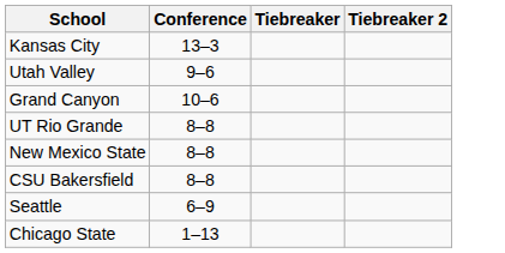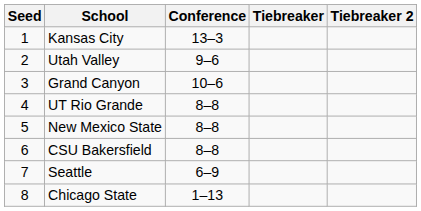 <table class="wikitable" style="white-space:nowrap; font-size:95%;text-align:center">
 <tr>
+<th>Seed</th>
 <th>School</th>
 <th>Conference</th>
 <th>Tiebreaker</th>
 <th>Tiebreaker 2</th>
 </tr>
 <tr>
+<td>1</td>
 <td align=left>Kansas City</td>
 <td>13–3</td>
 <td align=left></td>
 <td></td>
 </tr>
 <tr>
+<td>2</td>
 <td align=left>Utah Valley</td>
 <td>9–6</td>
 <td align=left></td>
 <td></td>
 </tr>
 <tr>
+<td>3</td>
 <td align=left>Grand Canyon</td>
 <td>10–6</td>
 <td align=left></td>
 <td></td>
 </tr>
 <tr>
+<td>4</td>
 <td align=left>UT Rio Grande</td>
 <td>8–8</td>
 <td align=left></td>
 <td></td>
 </tr>
 <tr>
+<td>5</td>
 <td align=left>New Mexico State</td>
 <td>8–8</td>
 <td align=left></td>
 <td></td>
 </tr>
 <tr>
+<td>6</td>
 <td align=left>CSU Bakersfield</td>
 <td>8–8</td>
 <td></td>
 <td></td>
 </tr>
 <tr>
+<td>7</td>
 <td align=left>Seattle</td>
 <td>6–9</td>
 <td></td>
 <td></td>
 </tr>
 <tr>
+<td>8</td>
 <td align=left>Chicago State</td>
 <td>1–13</td>
 <td align=left></td>
 <td></td>
 </tr>
 </table>
